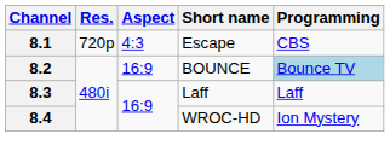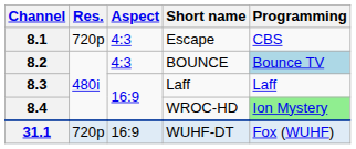 <table class="wikitable">
 <tr>
 <th scope = "col"><a href='#'>Channel</a></th>
 <th scope = "col"><a href='#'>Res.</a></th>
 <th scope = "col"><a href='#'>Aspect</a></th>
 <th scope = "col">Short name</th>
 <th scope = "col">Programming</th>
 </tr>
 <tr>
 <th scope = "row">8.1</th>
 <td>720p</td>
 <td><a href='#'>4:3</a></td>
 <td>Escape</td>
 <td><a href='#'>CBS</a></td>
 </tr>
 <tr>
 <th scope = "row">8.2</th>
 <td rowspan=3><a href='#'>480i</a></td>
-<td><a href='#'>16:9</a></td>
+<td><a href='#'>4:3</a></td>
 <td>BOUNCE</td>
 <td style="background: lightblue;"><a href='#'>Bounce TV</a></td>
 </tr>
 <tr>
 <th scope = "row">8.3</th>
 <td rowspan=2><a href='#'>16:9</a></td>
 <td>Laff</td>
 <td><a href='#'>Laff</a></td>
 </tr>
 <tr>
 <th scope = "row">8.4</th>
 <td>WROC-HD</td>
-<td><a href='#'>Ion Mystery</a></td>
+<td style="background: lightgreen;"><a href='#'>Ion Mystery</a></td>
+</tr>
+<tr style="background-color:#DFEBF6; border-top: 2px solid #003399;">
+<th scope = "row"><a href='#'>31.1</a></th>
+<td>720p</td>
+<td>16:9</td>
+<td>WUHF-DT</td>
+<td><a href='#'>Fox</a> (<a href='#'>WUHF</a>)</td>
 </tr>
 </table>
